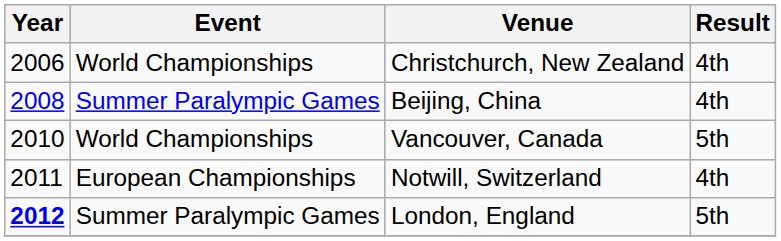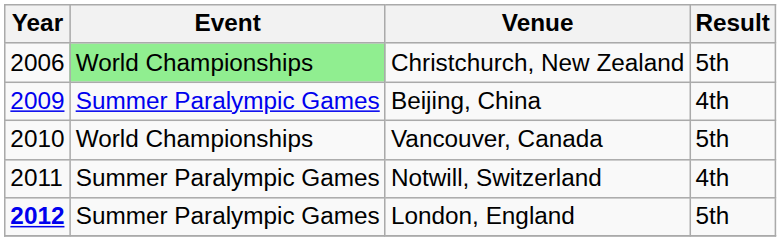 <table class="wikitable sortable">
 <tr>
 <th>Year</th>
 <th>Event</th>
 <th>Venue</th>
 <th>Result</th>
 </tr>
 <tr>
 <td rowspan="1">2006</td>
-<td>World Championships</td>
+<td style="background: lightgreen;">World Championships</td>
 <td>Christchurch, New Zealand</td>
-<td>4th</td>
+<td>5th</td>
 </tr>
 <tr>
-<td rowspan="1"><a href='#'>2008</a></td>
+<td rowspan="1"><a href='#'>2009</a></td>
 <td><a href='#'>Summer Paralympic Games</a></td>
 <td>Beijing, China</td>
 <td>4th</td>
 </tr>
 <tr>
 <td rowspan="1">2010</td>
 <td>World Championships</td>
 <td>Vancouver, Canada</td>
 <td>5th</td>
 </tr>
 <tr>
 <td rowspan="1">2011</td>
-<td>European Championships</td>
+<td>Summer Paralympic Games</td>
 <td>Notwill, Switzerland</td>
 <td>4th</td>
 </tr>
 <tr>
 <td rowspan="1"><strong><a href='#'>2012</a></strong></td>
 <td>Summer Paralympic Games</td>
 <td>London, England</td>
 <td>5th</td>
 </tr>
 <tr>
 </tr>
 </table>
